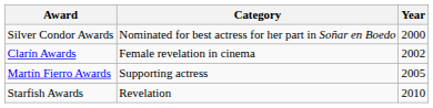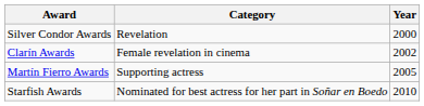 <table class="wikitable" style="font-size: 95%; margin-bottom: 10px;">
 <tr>
 <th>Award</th>
 <th>Category</th>
 <th>Year</th>
 </tr>
 <tr>
 <td>Silver Condor Awards</td>
-<td>Nominated for best actress for her part in <em>Soñar en Boedo</em></td>
+<td>Revelation</td>
 <td>2000</td>
 </tr>
 <tr>
 <td><a href='#'>Clarín Awards</a></td>
 <td>Female revelation in cinema</td>
 <td>2002</td>
 </tr>
 <tr>
 <td><a href='#'>Martín Fierro Awards</a></td>
 <td>Supporting actress</td>
 <td>2005</td>
 </tr>
 <tr>
 <td>Starfish Awards</td>
-<td>Revelation</td>
+<td>Nominated for best actress for her part in <em>Soñar en Boedo</em></td>
 <td>2010</td>
 </tr>
 </table>
